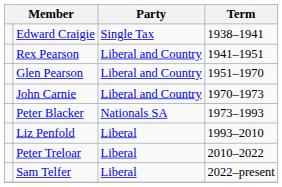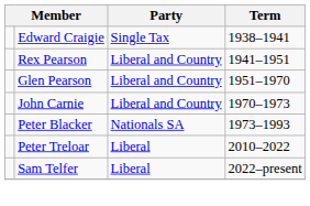 <table class="wikitable">
 <tr>
 <th colspan="2">Member</th>
 <th>Party</th>
 <th>Term</th>
 </tr>
 <tr>
 <td> </td>
 <td><a href='#'>Edward Craigie</a></td>
 <td><a href='#'>Single Tax</a></td>
 <td>1938–1941</td>
 </tr>
 <tr>
 <td> </td>
 <td><a href='#'>Rex Pearson</a></td>
 <td><a href='#'>Liberal and Country</a></td>
 <td>1941–1951</td>
 </tr>
 <tr>
 <td> </td>
 <td><a href='#'>Glen Pearson</a></td>
 <td><a href='#'>Liberal and Country</a></td>
 <td>1951–1970</td>
 </tr>
 <tr>
 <td> </td>
 <td><a href='#'>John Carnie</a></td>
 <td><a href='#'>Liberal and Country</a></td>
 <td>1970–1973</td>
 </tr>
 <tr>
 <td> </td>
 <td><a href='#'>Peter Blacker</a></td>
 <td><a href='#'>Nationals SA</a></td>
 <td>1973–1993</td>
 </tr>
 <tr>
 <td> </td>
-<td><a href='#'>Liz Penfold</a></td>
-<td><a href='#'>Liberal</a></td>
-<td>1993–2010</td>
-</tr>
-<tr>
-<td> </td>
 <td><a href='#'>Peter Treloar</a></td>
 <td><a href='#'>Liberal</a></td>
 <td>2010–2022</td>
 </tr>
 <tr>
 <td> </td>
 <td><a href='#'>Sam Telfer</a></td>
 <td><a href='#'>Liberal</a></td>
 <td>2022–present</td>
 </tr>
 <tr>
 </tr>
 </table>
